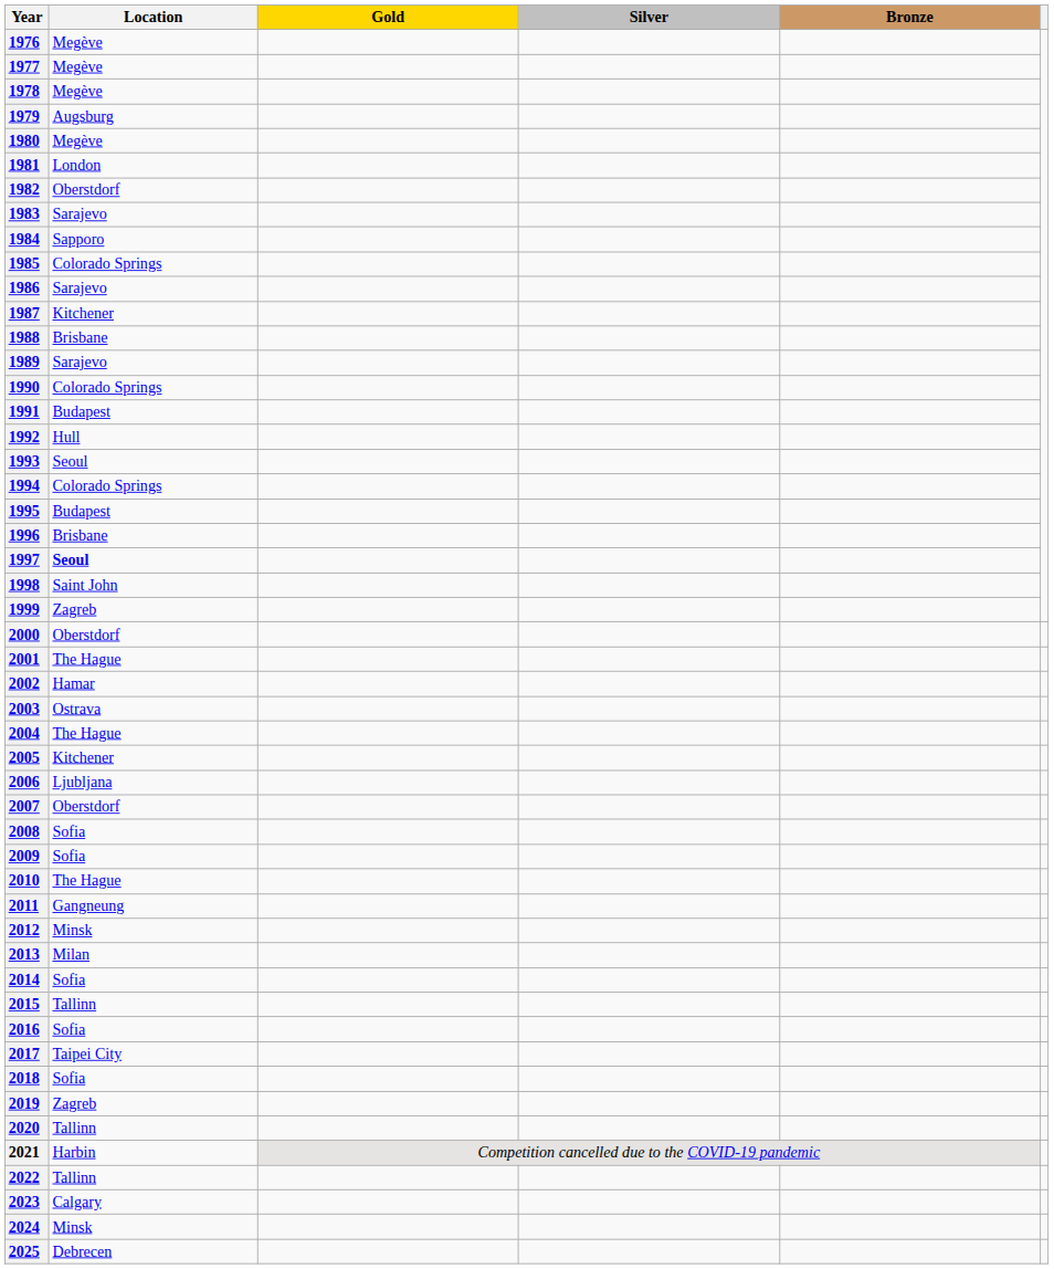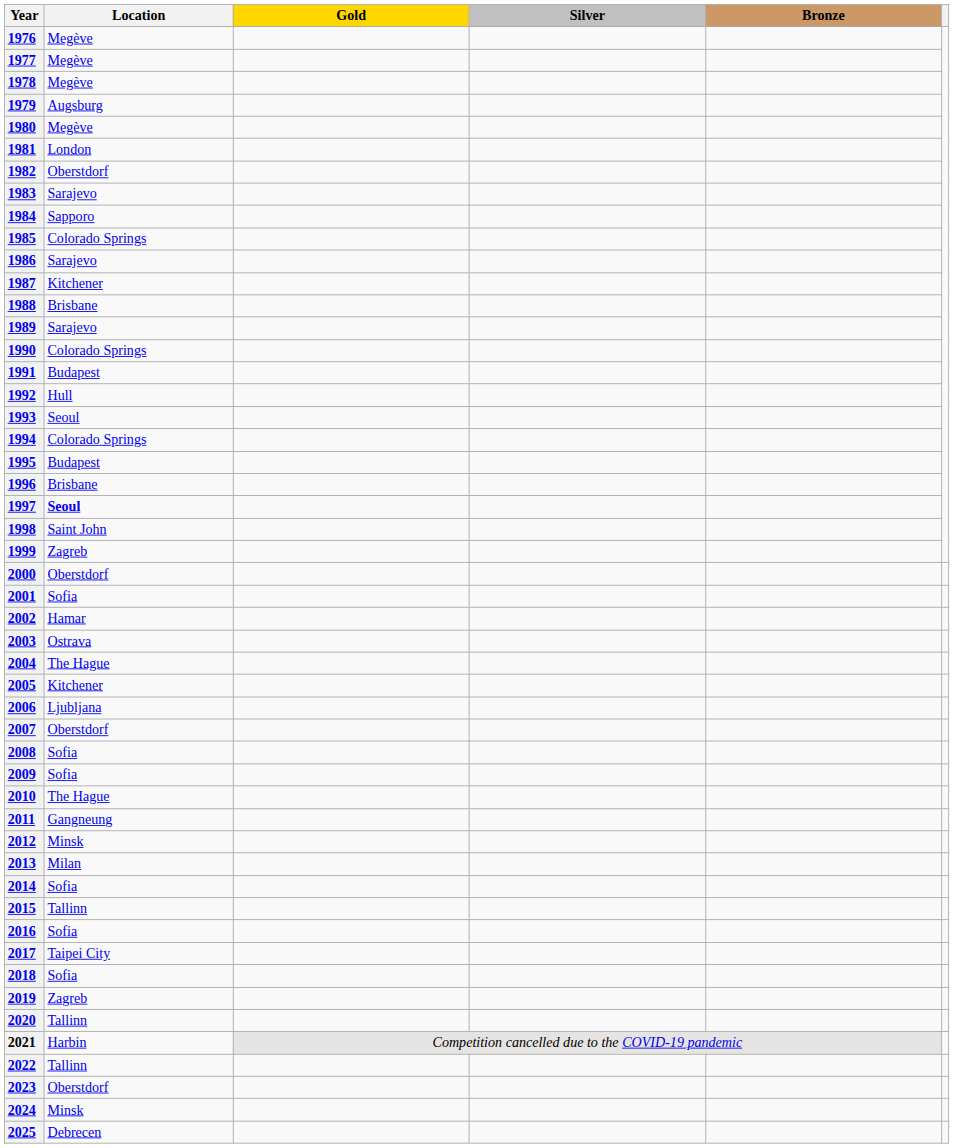 <table class="wikitable unsortable" style="text-align:left; width:85%">
 <tr>
 <th scope="col" style="text-align:center">Year</th>
 <th scope="col" style="text-align:center; width:20%">Location</th>
 <th scope="col" style="text-align:center; width:25%; background:gold">Gold</th>
 <th scope="col" style="text-align:center; width:25%; background:silver">Silver</th>
 <th scope="col" style="text-align:center; width:25%; background:#c96">Bronze</th>
 <th scope="col" style="text-align:center"></th>
 </tr>
 <tr>
 <th scope="row" style="text-align:left"><a href='#'>1976</a></th>
 <td> <a href='#'>Megève</a></td>
 <td></td>
 <td></td>
 <td></td>
 <td rowspan="24"></td>
 </tr>
 <tr>
 <th scope="row" style="text-align:left"><a href='#'>1977</a></th>
 <td> <a href='#'>Megève</a></td>
 <td></td>
 <td></td>
 <td></td>
 </tr>
 <tr>
 <th scope="row" style="text-align:left"><a href='#'>1978</a></th>
 <td> <a href='#'>Megève</a></td>
 <td></td>
 <td></td>
 <td></td>
 </tr>
 <tr>
 <th scope="row" style="text-align:left"><a href='#'>1979</a></th>
 <td> <a href='#'>Augsburg</a></td>
 <td></td>
 <td></td>
 <td></td>
 </tr>
 <tr>
 <th scope="row" style="text-align:left"><a href='#'>1980</a></th>
 <td> <a href='#'>Megève</a></td>
 <td></td>
 <td></td>
 <td></td>
 </tr>
 <tr>
 <th scope="row" style="text-align:left"><a href='#'>1981</a></th>
 <td> <a href='#'>London</a></td>
 <td></td>
 <td></td>
 <td></td>
 </tr>
 <tr>
 <th scope="row" style="text-align:left"><a href='#'>1982</a></th>
 <td> <a href='#'>Oberstdorf</a></td>
 <td></td>
 <td></td>
 <td></td>
 </tr>
 <tr>
 <th scope="row" style="text-align:left"><a href='#'>1983</a></th>
 <td> <a href='#'>Sarajevo</a></td>
 <td></td>
 <td></td>
 <td></td>
 </tr>
 <tr>
 <th scope="row" style="text-align:left"><a href='#'>1984</a></th>
 <td> <a href='#'>Sapporo</a></td>
 <td></td>
 <td></td>
 <td></td>
 </tr>
 <tr>
 <th scope="row" style="text-align:left"><a href='#'>1985</a></th>
 <td> <a href='#'>Colorado Springs</a></td>
 <td></td>
 <td></td>
 <td></td>
 </tr>
 <tr>
 <th scope="row" style="text-align:left"><a href='#'>1986</a></th>
 <td> <a href='#'>Sarajevo</a></td>
 <td></td>
 <td></td>
 <td></td>
 </tr>
 <tr>
 <th scope="row" style="text-align:left"><a href='#'>1987</a></th>
 <td> <a href='#'>Kitchener</a></td>
 <td></td>
 <td></td>
 <td></td>
 </tr>
 <tr>
 <th scope="row" style="text-align:left"><a href='#'>1988</a></th>
 <td> <a href='#'>Brisbane</a></td>
 <td></td>
 <td></td>
 <td></td>
 </tr>
 <tr>
 <th scope="row" style="text-align:left"><a href='#'>1989</a></th>
 <td> <a href='#'>Sarajevo</a></td>
 <td></td>
 <td></td>
 <td></td>
 </tr>
 <tr>
 <th scope="row" style="text-align:left"><a href='#'>1990</a></th>
 <td> <a href='#'>Colorado Springs</a></td>
 <td></td>
 <td></td>
 <td></td>
 </tr>
 <tr>
 <th scope="row" style="text-align:left"><a href='#'>1991</a></th>
 <td> <a href='#'>Budapest</a></td>
 <td></td>
 <td></td>
 <td></td>
 </tr>
 <tr>
 <th scope="row" style="text-align:left"><a href='#'>1992</a></th>
 <td> <a href='#'>Hull</a></td>
 <td></td>
 <td></td>
 <td></td>
 </tr>
 <tr>
 <th scope="row" style="text-align:left"><a href='#'>1993</a></th>
 <td> <a href='#'>Seoul</a></td>
 <td></td>
 <td></td>
 <td></td>
 </tr>
 <tr>
 <th scope="row" style="text-align:left"><a href='#'>1994</a></th>
 <td> <a href='#'>Colorado Springs</a></td>
 <td></td>
 <td></td>
 <td></td>
 </tr>
 <tr>
 <th scope="row" style="text-align:left"><a href='#'>1995</a></th>
 <td> <a href='#'>Budapest</a></td>
 <td></td>
 <td></td>
 <td></td>
 </tr>
 <tr>
 <th scope="row" style="text-align:left"><a href='#'>1996</a></th>
 <td> <a href='#'>Brisbane</a></td>
 <td></td>
 <td></td>
 <td></td>
 </tr>
 <tr>
 <th scope="row" style="text-align:left"><a href='#'>1997</a></th>
 <td><strong> <a href='#'>Seoul</a></strong></td>
 <td></td>
 <td></td>
 <td></td>
 </tr>
 <tr>
 <th scope="row" style="text-align:left"><a href='#'>1998</a></th>
 <td> <a href='#'>Saint John</a></td>
 <td></td>
 <td></td>
 <td></td>
 </tr>
 <tr>
 <th scope="row" style="text-align:left"><a href='#'>1999</a></th>
 <td> <a href='#'>Zagreb</a></td>
 <td></td>
 <td></td>
 <td></td>
 </tr>
 <tr>
 <th scope="row" style="text-align:left"><a href='#'>2000</a></th>
 <td> <a href='#'>Oberstdorf</a></td>
 <td></td>
 <td></td>
 <td></td>
 <td></td>
 </tr>
 <tr>
 <th scope="row" style="text-align:left"><a href='#'>2001</a></th>
-<td> <a href='#'>The Hague</a></td>
+<td> <a href='#'>Sofia</a></td>
 <td></td>
 <td></td>
 <td></td>
 <td></td>
 </tr>
 <tr>
 <th scope="row" style="text-align:left"><a href='#'>2002</a></th>
 <td> <a href='#'>Hamar</a></td>
 <td></td>
 <td></td>
 <td></td>
 <td></td>
 </tr>
 <tr>
 <th scope="row" style="text-align:left"><a href='#'>2003</a></th>
 <td> <a href='#'>Ostrava</a></td>
 <td></td>
 <td></td>
 <td></td>
 <td></td>
 </tr>
 <tr>
 <th scope="row" style="text-align:left"><a href='#'>2004</a></th>
 <td> <a href='#'>The Hague</a></td>
 <td></td>
 <td></td>
 <td></td>
 <td></td>
 </tr>
 <tr>
 <th scope="row" style="text-align:left"><a href='#'>2005</a></th>
 <td> <a href='#'>Kitchener</a></td>
 <td></td>
 <td></td>
 <td></td>
 <td></td>
 </tr>
 <tr>
 <th scope="row" style="text-align:left"><a href='#'>2006</a></th>
 <td> <a href='#'>Ljubljana</a></td>
 <td></td>
 <td></td>
 <td></td>
 <td></td>
 </tr>
 <tr>
 <th scope="row" style="text-align:left"><a href='#'>2007</a></th>
 <td> <a href='#'>Oberstdorf</a></td>
 <td></td>
 <td></td>
 <td></td>
 <td></td>
 </tr>
 <tr>
 <th scope="row" style="text-align:left"><a href='#'>2008</a></th>
 <td> <a href='#'>Sofia</a></td>
 <td></td>
 <td></td>
 <td></td>
 <td></td>
 </tr>
 <tr>
 <th scope="row" style="text-align:left"><a href='#'>2009</a></th>
 <td> <a href='#'>Sofia</a></td>
 <td></td>
 <td></td>
 <td></td>
 <td></td>
 </tr>
 <tr>
 <th scope="row" style="text-align:left"><a href='#'>2010</a></th>
 <td> <a href='#'>The Hague</a></td>
 <td></td>
 <td></td>
 <td></td>
 <td></td>
 </tr>
 <tr>
 <th scope="row" style="text-align:left"><a href='#'>2011</a></th>
 <td> <a href='#'>Gangneung</a></td>
 <td></td>
 <td></td>
 <td></td>
 <td></td>
 </tr>
 <tr>
 <th scope="row" style="text-align:left"><a href='#'>2012</a></th>
 <td> <a href='#'>Minsk</a></td>
 <td></td>
 <td></td>
 <td></td>
 <td></td>
 </tr>
 <tr>
 <th scope="row" style="text-align:left"><a href='#'>2013</a></th>
 <td> <a href='#'>Milan</a></td>
 <td></td>
 <td></td>
 <td></td>
 <td></td>
 </tr>
 <tr>
 <th scope="row" style="text-align:left"><a href='#'>2014</a></th>
 <td> <a href='#'>Sofia</a></td>
 <td></td>
 <td></td>
 <td></td>
 <td></td>
 </tr>
 <tr>
 <th scope="row" style="text-align:left"><a href='#'>2015</a></th>
 <td> <a href='#'>Tallinn</a></td>
 <td></td>
 <td></td>
 <td></td>
 <td></td>
 </tr>
 <tr>
 <th scope="row" style="text-align:left"><a href='#'>2016</a></th>
 <td> <a href='#'>Sofia</a></td>
 <td></td>
 <td></td>
 <td></td>
 <td></td>
 </tr>
 <tr>
 <th scope="row" style="text-align:left"><a href='#'>2017</a></th>
 <td> <a href='#'>Taipei City</a></td>
 <td></td>
 <td></td>
 <td></td>
 <td></td>
 </tr>
 <tr>
 <th scope="row" style="text-align:left"><a href='#'>2018</a></th>
 <td> <a href='#'>Sofia</a></td>
 <td></td>
 <td></td>
 <td></td>
 <td></td>
 </tr>
 <tr>
 <th scope="row" style="text-align:left"><a href='#'>2019</a></th>
 <td> <a href='#'>Zagreb</a></td>
 <td></td>
 <td></td>
 <td></td>
 <td></td>
 </tr>
 <tr>
 <th scope="row" style="text-align:left"><a href='#'>2020</a></th>
 <td> <a href='#'>Tallinn</a></td>
 <td></td>
 <td></td>
 <td></td>
 <td></td>
 </tr>
 <tr>
 <th scope="row" style="text-align:left">2021</th>
 <td> <a href='#'>Harbin</a></td>
 <td colspan="3" align="center" bgcolor="e5e4e2"><em>Competition cancelled due to the <a href='#'>COVID-19 pandemic</a></em></td>
 <td></td>
 </tr>
 <tr>
 <th scope="row" style="text-align:left"><a href='#'>2022</a></th>
 <td> <a href='#'>Tallinn</a></td>
 <td></td>
 <td></td>
 <td></td>
 <td></td>
 </tr>
 <tr>
 <th scope="row" style="text-align:left"><a href='#'>2023</a></th>
-<td> <a href='#'>Calgary</a></td>
+<td> <a href='#'>Oberstdorf</a></td>
 <td></td>
 <td></td>
 <td></td>
 <td></td>
 </tr>
 <tr>
 <th scope="row" style="text-align:left"><a href='#'>2024</a></th>
 <td> <a href='#'>Minsk</a></td>
 <td></td>
 <td></td>
 <td></td>
 <td></td>
 </tr>
 <tr>
 <th scope="row" style="text-align:left"><a href='#'>2025</a></th>
 <td> <a href='#'>Debrecen</a></td>
 <td></td>
 <td></td>
 <td></td>
 <td></td>
 </tr>
 </table>
